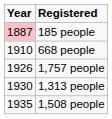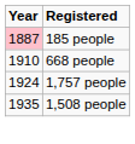 <table class="wikitable">
 <tr>
 <td><strong>Year</strong></td>
 <td><strong>Registered</strong></td>
 </tr>
 <tr>
 <td style="background: pink;">1887</td>
 <td>185 people</td>
 </tr>
 <tr>
 <td>1910</td>
 <td>668 people</td>
 </tr>
 <tr>
-<td>1926</td>
+<td>1924</td>
 <td>1,757 people</td>
-</tr>
-<tr>
-<td>1930</td>
-<td>1,313 people</td>
 </tr>
 <tr>
 <td>1935</td>
 <td>1,508 people</td>
 </tr>
 </table>
